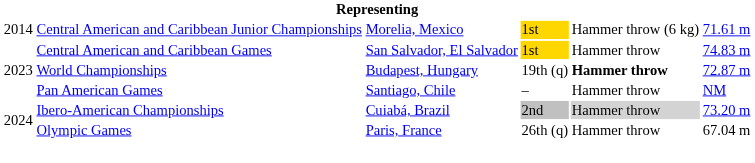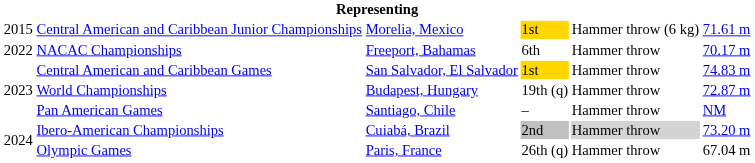 <table>
 <tr>
 <th colspan="6">Representing </th>
 </tr>
 <tr>
-<td>2014</td>
+<td>2015</td>
 <td><a href='#'>Central American and Caribbean Junior Championships</a></td>
 <td><a href='#'>Morelia, Mexico</a></td>
 <td bgcolor=gold>1st</td>
 <td>Hammer throw (6 kg)</td>
 <td><a href='#'>71.61 m</a></td>
+</tr>
+<tr>
+<td>2022</td>
+<td><a href='#'>NACAC Championships</a></td>
+<td><a href='#'>Freeport, Bahamas</a></td>
+<td>6th</td>
+<td>Hammer throw</td>
+<td><a href='#'>70.17 m</a></td>
 </tr>
 <tr>
 <td rowspan=3>2023</td>
 <td><a href='#'>Central American and Caribbean Games</a></td>
 <td><a href='#'>San Salvador, El Salvador</a></td>
 <td bgcolor=gold>1st</td>
 <td>Hammer throw</td>
 <td><a href='#'>74.83 m</a></td>
 </tr>
 <tr>
 <td><a href='#'>World Championships</a></td>
 <td><a href='#'>Budapest, Hungary</a></td>
 <td>19th (q)</td>
-<td><strong>Hammer throw</strong></td>
+<td>Hammer throw</td>
 <td><a href='#'>72.87 m</a></td>
 </tr>
 <tr>
 <td><a href='#'>Pan American Games</a></td>
 <td><a href='#'>Santiago, Chile</a></td>
 <td>–</td>
 <td>Hammer throw</td>
 <td><a href='#'>NM</a></td>
 </tr>
 <tr>
 <td rowspan=2>2024</td>
 <td><a href='#'>Ibero-American Championships</a></td>
 <td><a href='#'>Cuiabá, Brazil</a></td>
 <td bgcolor=silver>2nd</td>
 <td style="background: lightgrey;">Hammer throw</td>
 <td><a href='#'>73.20 m</a></td>
 </tr>
 <tr>
 <td><a href='#'>Olympic Games</a></td>
 <td><a href='#'>Paris, France</a></td>
 <td>26th (q)</td>
 <td>Hammer throw</td>
 <td>67.04 m</td>
 </tr>
 </table>
